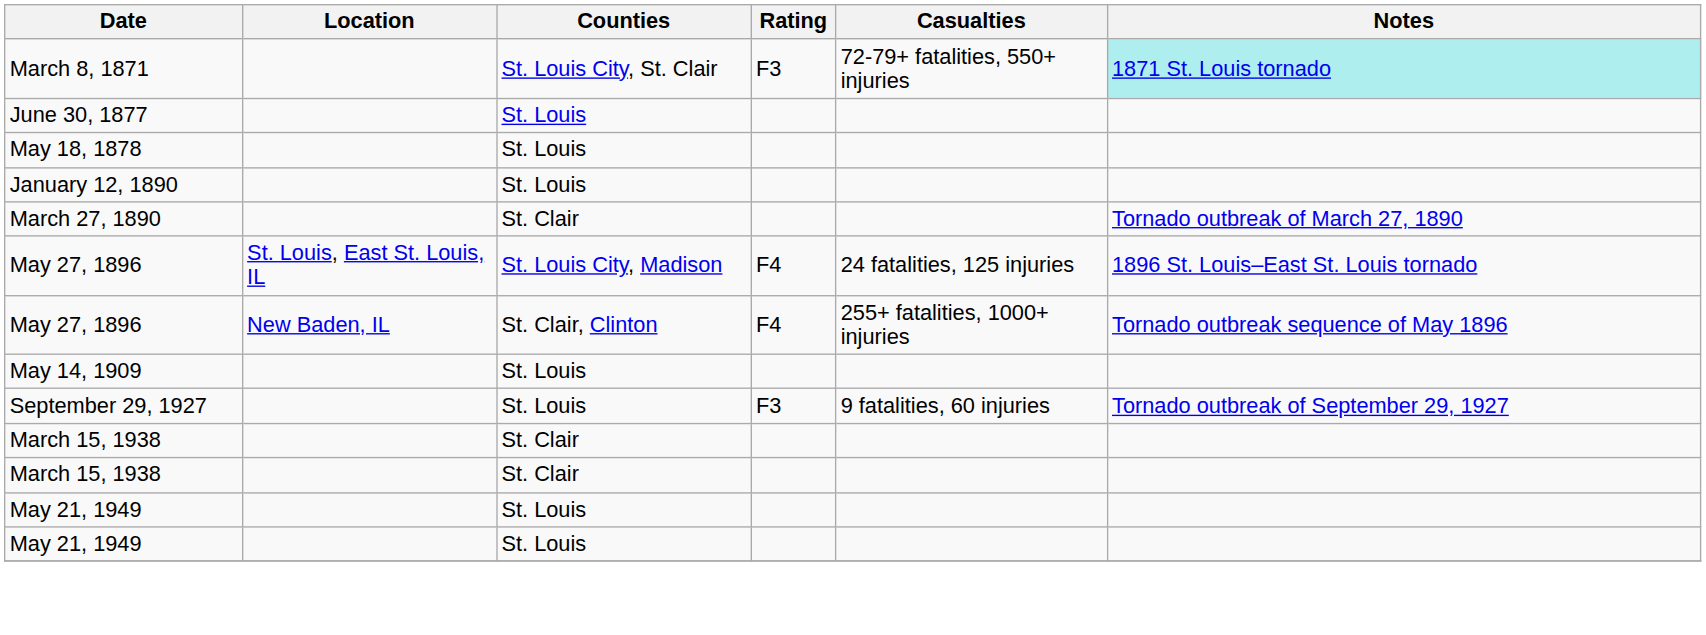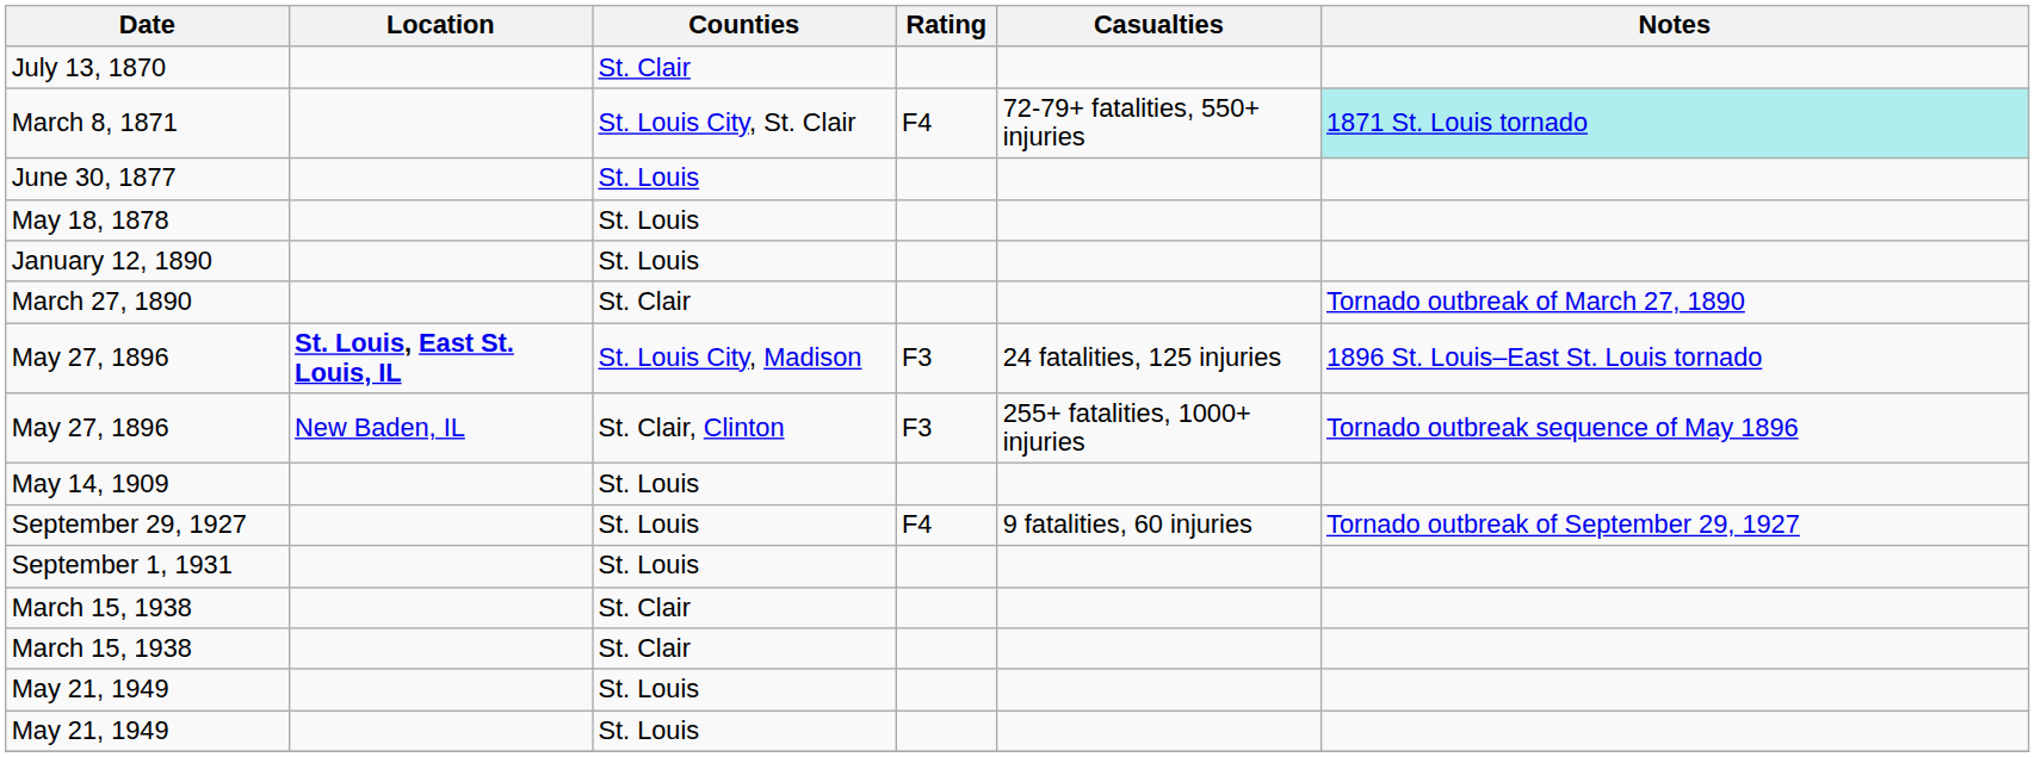 <table class="wikitable" |>
 <tr>
 <th width=14%>Date</th>
 <th width=15%>Location</th>
 <th width=15%>Counties</th>
 <th width=5%>Rating</th>
 <th width=16%>Casualties</th>
 <th width=35%>Notes</th>
 </tr>
 <tr>
+<td>July 13, 1870</td>
+<td></td>
+<td><a href='#'>St. Clair</a></td>
+<td></td>
+<td></td>
+<td></td>
+</tr>
+<tr>
 <td>March 8, 1871</td>
 <td></td>
 <td><a href='#'>St. Louis City</a>, St. Clair</td>
-<td>F3</td>
+<td>F4</td>
 <td>72-79+ fatalities, 550+ injuries</td>
 <td style="background: paleturquoise;"><a href='#'>1871 St. Louis tornado</a></td>
 </tr>
 <tr>
 <td>June 30, 1877</td>
 <td></td>
 <td><a href='#'>St. Louis</a></td>
 <td></td>
 <td></td>
 <td></td>
 </tr>
 <tr>
 <td>May 18, 1878</td>
 <td></td>
 <td>St. Louis</td>
 <td></td>
 <td></td>
 <td></td>
 </tr>
 <tr>
 <td>January 12, 1890</td>
 <td></td>
 <td>St. Louis</td>
 <td></td>
 <td></td>
 <td></td>
 </tr>
 <tr>
 <td>March 27, 1890</td>
 <td></td>
 <td>St. Clair</td>
 <td></td>
 <td></td>
 <td><a href='#'>Tornado outbreak of March 27, 1890</a></td>
 </tr>
 <tr>
 <td>May 27, 1896</td>
-<td><a href='#'>St. Louis</a>, <a href='#'>East St. Louis, IL</a></td>
+<td><strong><a href='#'>St. Louis</a>, <a href='#'>East St. Louis, IL</a></strong></td>
 <td><a href='#'>St. Louis City</a>, <a href='#'>Madison</a></td>
-<td>F4</td>
+<td>F3</td>
 <td>24 fatalities, 125 injuries</td>
 <td><a href='#'>1896 St. Louis–East St. Louis tornado</a></td>
 </tr>
 <tr>
 <td>May 27, 1896</td>
 <td><a href='#'>New Baden, IL</a></td>
 <td>St. Clair, <a href='#'>Clinton</a></td>
-<td>F4</td>
+<td>F3</td>
 <td>255+ fatalities, 1000+ injuries</td>
 <td><a href='#'>Tornado outbreak sequence of May 1896</a></td>
 </tr>
 <tr>
 <td>May 14, 1909</td>
 <td></td>
 <td>St. Louis</td>
 <td></td>
 <td></td>
 <td></td>
 </tr>
 <tr>
 <td>September 29, 1927</td>
 <td></td>
 <td>St. Louis</td>
-<td>F3</td>
+<td>F4</td>
 <td>9 fatalities, 60 injuries</td>
 <td><a href='#'>Tornado outbreak of September 29, 1927</a></td>
+</tr>
+<tr>
+<td>September 1, 1931</td>
+<td></td>
+<td>St. Louis</td>
+<td></td>
+<td></td>
+<td></td>
 </tr>
 <tr>
 <td>March 15, 1938</td>
 <td></td>
 <td>St. Clair</td>
 <td></td>
 <td></td>
 <td></td>
 </tr>
 <tr>
 <td>March 15, 1938</td>
 <td></td>
 <td>St. Clair</td>
 <td></td>
 <td></td>
 <td></td>
 </tr>
 <tr>
 <td>May 21, 1949</td>
 <td></td>
 <td>St. Louis</td>
 <td></td>
 <td></td>
 <td></td>
 </tr>
 <tr>
 <td>May 21, 1949</td>
 <td></td>
 <td>St. Louis</td>
 <td></td>
 <td></td>
 <td></td>
 </tr>
 <tr>
 </tr>
 </table>
